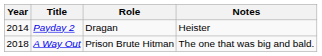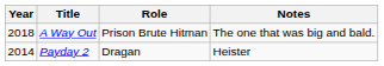 <table class="wikitable sortable">
 <tr>
 <th>Year</th>
 <th>Title</th>
 <th>Role</th>
 <th class="unsortable">Notes</th>
 </tr>
 <tr>
+<td>2018</td>
+<td><em><a href='#'>A Way Out</a></em></td>
+<td>Prison Brute Hitman</td>
+<td>The one that was big and bald.</td>
+</tr>
+<tr>
 <td>2014</td>
 <td><em><a href='#'>Payday 2</a></em></td>
 <td>Dragan</td>
 <td>Heister</td>
 </tr>
-<tr>
-<td>2018</td>
-<td><em><a href='#'>A Way Out</a></em></td>
-<td>Prison Brute Hitman</td>
-<td>The one that was big and bald.</td>
-</tr>
 </table>
